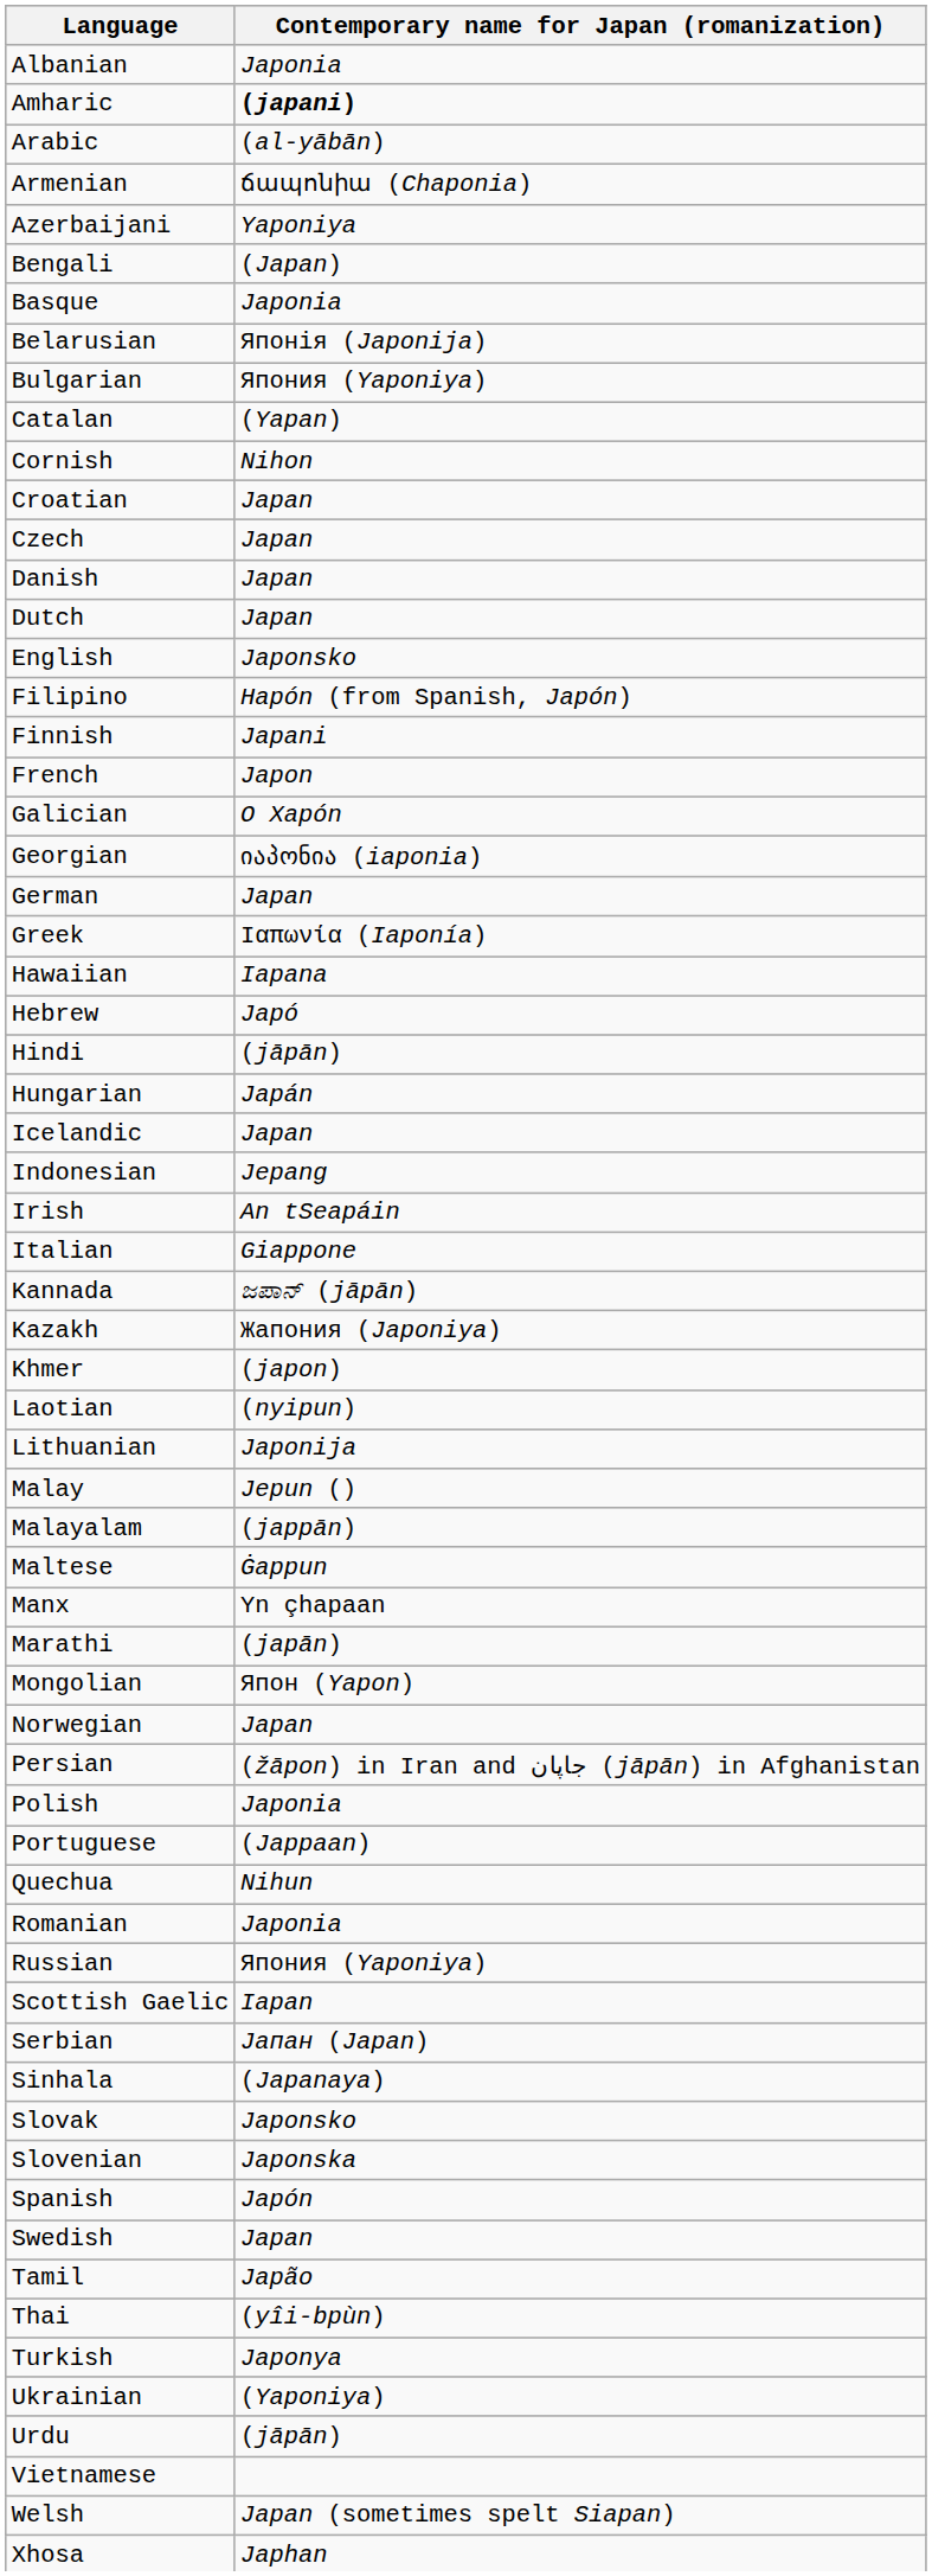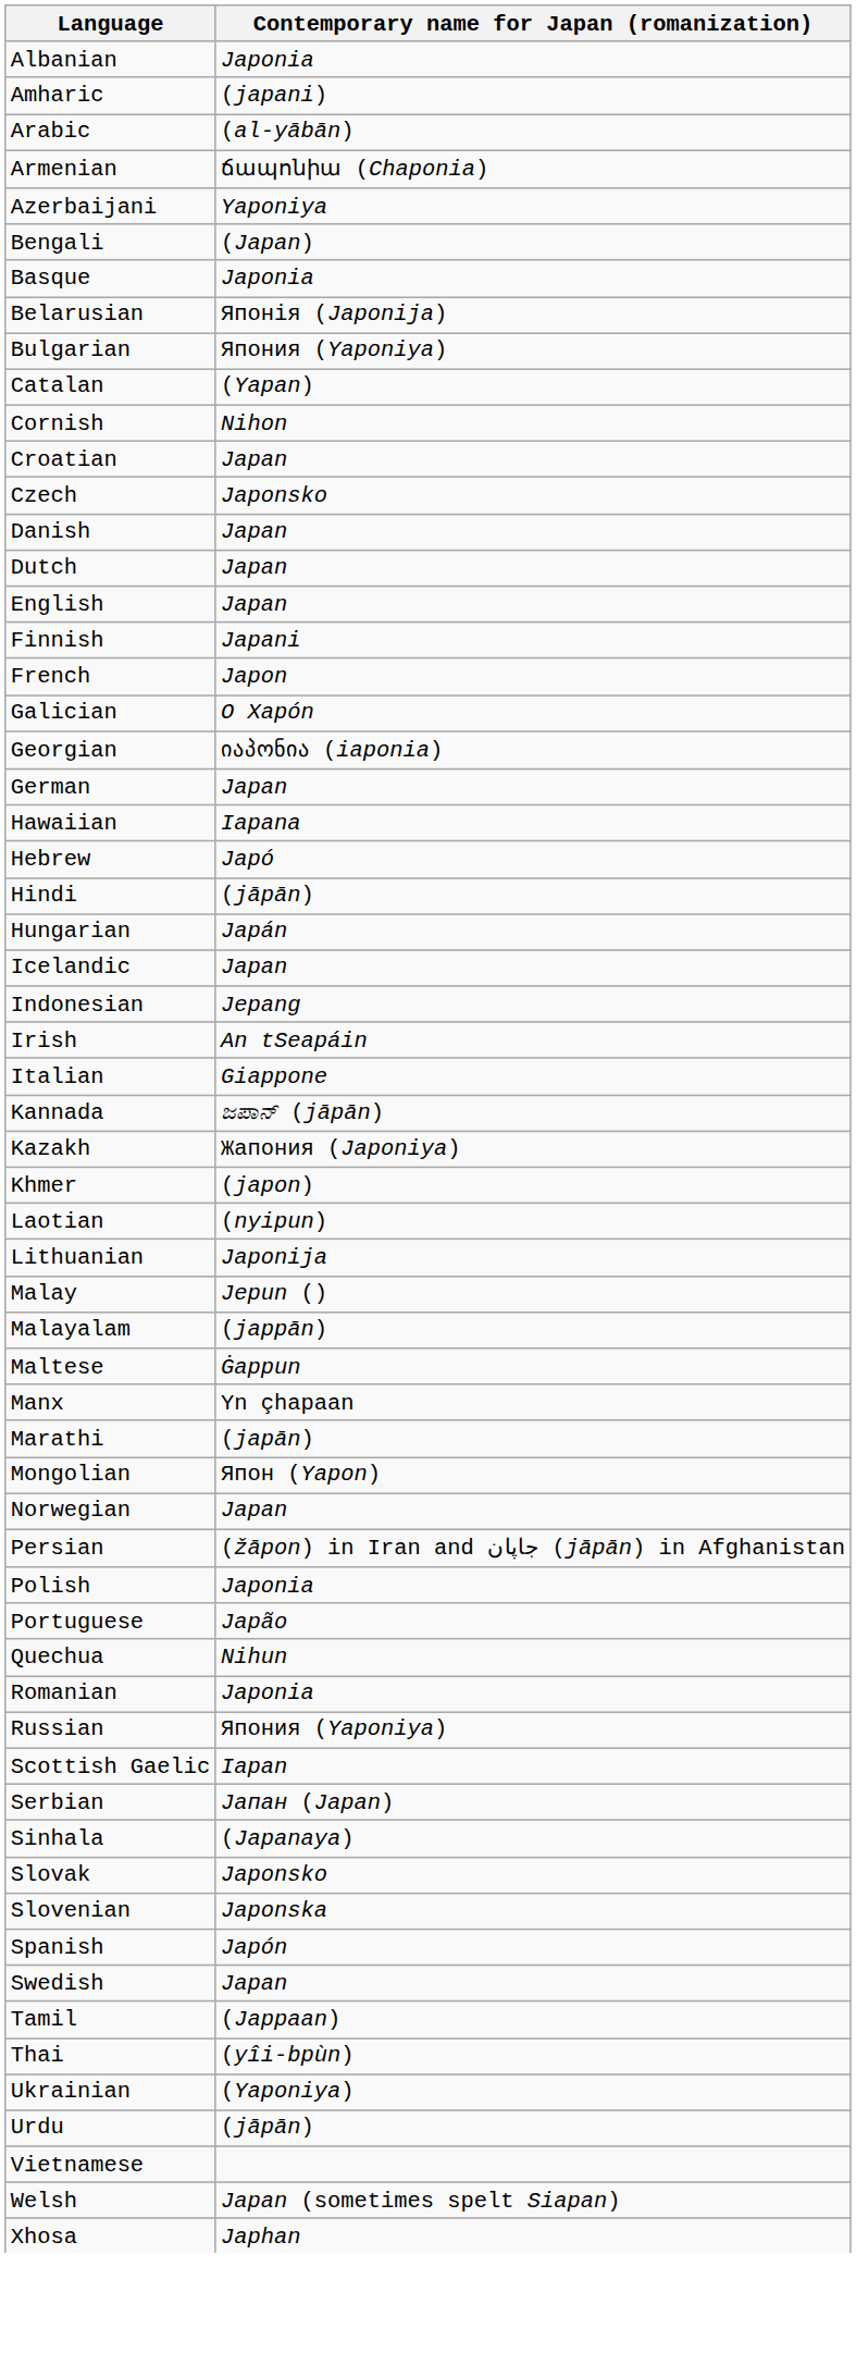 <table class="wikitable">
 <tr>
 <th>Language</th>
 <th>Contemporary name for Japan (romanization)</th>
 </tr>
 <tr>
 <td>Albanian</td>
 <td><em>Japonia</em></td>
 </tr>
 <tr>
 <td>Amharic</td>
-<td><strong> (<em>japani</em>)</strong></td>
+<td> (<em>japani</em>)</td>
 </tr>
 <tr>
 <td>Arabic</td>
 <td> (<em>al-yābān</em>)</td>
 </tr>
 <tr>
 <td>Armenian</td>
 <td>ճապոնիա (<em>Chaponia</em>)</td>
 </tr>
 <tr>
 <td>Azerbaijani</td>
 <td><em>Yaponiya</em></td>
 </tr>
 <tr>
 <td>Bengali</td>
 <td> (<em>Japan</em>)</td>
 </tr>
 <tr>
 <td>Basque</td>
 <td><em>Japonia</em></td>
 </tr>
 <tr>
 <td>Belarusian</td>
 <td>Японія (<em>Japonija</em>)</td>
 </tr>
 <tr>
 <td>Bulgarian</td>
 <td>Япония (<em>Yaponiya</em>)</td>
 </tr>
 <tr>
 <td>Catalan</td>
 <td> (<em>Yapan</em>)</td>
 </tr>
 <tr>
 <td>Cornish</td>
 <td><em>Nihon</em></td>
 </tr>
 <tr>
 <td>Croatian</td>
 <td><em>Japan</em></td>
 </tr>
 <tr>
 <td>Czech</td>
-<td><em>Japan</em></td>
+<td><em>Japonsko</em></td>
 </tr>
 <tr>
 <td>Danish</td>
 <td><em>Japan</em></td>
 </tr>
 <tr>
 <td>Dutch</td>
 <td><em>Japan</em></td>
 </tr>
 <tr>
 <td>English</td>
-<td><em>Japonsko</em></td>
-</tr>
-<tr>
-<td>Filipino</td>
-<td><em>Hapón</em> (from Spanish, <em>Japón</em>)</td>
+<td><em>Japan</em></td>
 </tr>
 <tr>
 <td>Finnish</td>
 <td><em>Japani</em></td>
 </tr>
 <tr>
 <td>French</td>
 <td><em>Japon</em></td>
 </tr>
 <tr>
 <td>Galician</td>
 <td><em>O Xapón</em></td>
 </tr>
 <tr>
 <td>Georgian</td>
 <td>იაპონია (<em>iaponia</em>)</td>
 </tr>
 <tr>
 <td>German</td>
 <td><em>Japan</em></td>
-</tr>
-<tr>
-<td>Greek</td>
-<td>Ιαπωνία (<em>Iaponía</em>)</td>
 </tr>
 <tr>
 <td>Hawaiian</td>
 <td><em>Iapana</em></td>
 </tr>
 <tr>
 <td>Hebrew</td>
 <td><em>Japó</em></td>
 </tr>
 <tr>
 <td>Hindi</td>
 <td> (<em>jāpān</em>)</td>
 </tr>
 <tr>
 <td>Hungarian</td>
 <td><em>Japán</em></td>
 </tr>
 <tr>
 <td>Icelandic</td>
 <td><em>Japan</em></td>
 </tr>
 <tr>
 <td>Indonesian</td>
 <td><em>Jepang</em></td>
 </tr>
 <tr>
 <td>Irish</td>
 <td><em>An tSeapáin</em></td>
 </tr>
 <tr>
 <td>Italian</td>
 <td><em>Giappone</em></td>
 </tr>
 <tr>
 <td>Kannada</td>
 <td><em>ಜಪಾನ್</em> (<em>jāpān</em>)</td>
 </tr>
 <tr>
 <td>Kazakh</td>
 <td>Жапония (<em>Japoniya</em>)</td>
 </tr>
 <tr>
 <td>Khmer</td>
 <td> (<em>japon</em>)</td>
 </tr>
 <tr>
 <td>Laotian</td>
 <td> (<em>nyipun</em>)</td>
 </tr>
 <tr>
 <td>Lithuanian</td>
 <td><em>Japonija</em></td>
 </tr>
 <tr>
 <td>Malay</td>
 <td><em>Jepun</em> ()</td>
 </tr>
 <tr>
 <td>Malayalam</td>
 <td> (<em>jappān</em>)</td>
 </tr>
 <tr>
 <td>Maltese</td>
 <td><em>Ġappun</em></td>
 </tr>
 <tr>
 <td>Manx</td>
 <td>Yn çhapaan</td>
 </tr>
 <tr>
 <td>Marathi</td>
 <td> (<em>japān</em>)</td>
 </tr>
 <tr>
 <td>Mongolian</td>
 <td>Япон (<em>Yapon</em>)</td>
 </tr>
 <tr>
 <td>Norwegian</td>
 <td><em>Japan</em></td>
 </tr>
 <tr>
 <td>Persian</td>
 <td> (<em>žāpon</em>) in Iran and جاپان (<em>jāpān</em>) in Afghanistan</td>
 </tr>
 <tr>
 <td>Polish</td>
 <td><em>Japonia</em></td>
 </tr>
 <tr>
 <td>Portuguese</td>
-<td> (<em>Jappaan</em>)</td>
+<td><em>Japão</em></td>
 </tr>
 <tr>
 <td>Quechua</td>
 <td><em>Nihun</em></td>
 </tr>
 <tr>
 <td>Romanian</td>
 <td><em>Japonia</em></td>
 </tr>
 <tr>
 <td>Russian</td>
 <td>Япония (<em>Yaponiya</em>)</td>
 </tr>
 <tr>
 <td>Scottish Gaelic</td>
 <td><em>Iapan</em></td>
 </tr>
 <tr>
 <td>Serbian</td>
 <td><em>Јапан</em> (<em>Japan</em>)</td>
 </tr>
 <tr>
 <td>Sinhala</td>
 <td> (<em>Japanaya</em>)</td>
 </tr>
 <tr>
 <td>Slovak</td>
 <td><em>Japonsko</em></td>
 </tr>
 <tr>
 <td>Slovenian</td>
 <td><em>Japonska</em></td>
 </tr>
 <tr>
 <td>Spanish</td>
 <td><em>Japón</em></td>
 </tr>
 <tr>
 <td>Swedish</td>
 <td><em>Japan</em></td>
 </tr>
 <tr>
 <td>Tamil</td>
-<td><em>Japão</em></td>
+<td> (<em>Jappaan</em>)</td>
 </tr>
 <tr>
 <td>Thai</td>
 <td> (<em>yîi-bpùn</em>)</td>
-</tr>
-<tr>
-<td>Turkish</td>
-<td><em>Japonya</em></td>
 </tr>
 <tr>
 <td>Ukrainian</td>
 <td> (<em>Yaponiya</em>)</td>
 </tr>
 <tr>
 <td>Urdu</td>
 <td> (<em>jāpān</em>)</td>
 </tr>
 <tr>
 <td>Vietnamese</td>
 <td></td>
 </tr>
 <tr>
 <td>Welsh</td>
 <td><em>Japan</em> (sometimes spelt <em>Siapan</em>)</td>
 </tr>
 <tr>
 <td>Xhosa</td>
 <td><em>Japhan</em></td>
 </tr>
 </table>
